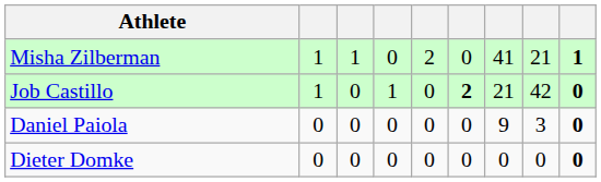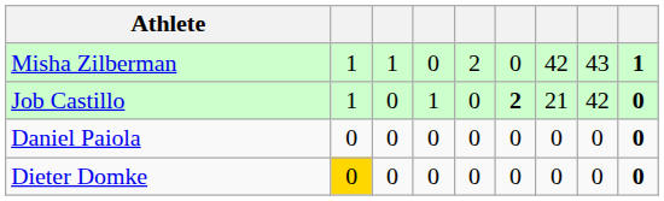 <table class=wikitable style="text-align:center">
 <tr>
 <th width=210>Athlete</th>
 <th width=20></th>
 <th width=20></th>
 <th width=20></th>
 <th width=20></th>
 <th width=20></th>
 <th width=20></th>
 <th width=20></th>
 <th width=20></th>
 </tr>
 <tr bgcolor=ccffcc>
 <td style="text-align:left"> <a href='#'>Misha Zilberman</a></td>
 <td>1</td>
 <td>1</td>
 <td>0</td>
 <td>2</td>
 <td>0</td>
-<td>41</td>
-<td>21</td>
+<td>42</td>
+<td>43</td>
 <td><strong>1</strong></td>
 </tr>
 <tr bgcolor=ccffcc>
 <td style="text-align:left"> <a href='#'>Job Castillo</a></td>
 <td>1</td>
 <td>0</td>
 <td>1</td>
 <td>0</td>
 <td><strong>2</strong></td>
 <td>21</td>
 <td>42</td>
 <td><strong>0</strong></td>
 </tr>
 <tr>
 <td style="text-align:left"> <a href='#'>Daniel Paiola</a></td>
 <td>0</td>
 <td>0</td>
 <td>0</td>
 <td>0</td>
 <td>0</td>
-<td>9</td>
-<td>3</td>
+<td>0</td>
+<td>0</td>
 <td><strong>0</strong></td>
 </tr>
 <tr>
 <td style="text-align:left"> <a href='#'>Dieter Domke</a></td>
-<td>0</td>
+<td style="background: gold;">0</td>
 <td>0</td>
 <td>0</td>
 <td>0</td>
 <td>0</td>
 <td>0</td>
 <td>0</td>
 <td><strong>0</strong></td>
 </tr>
 </table>
